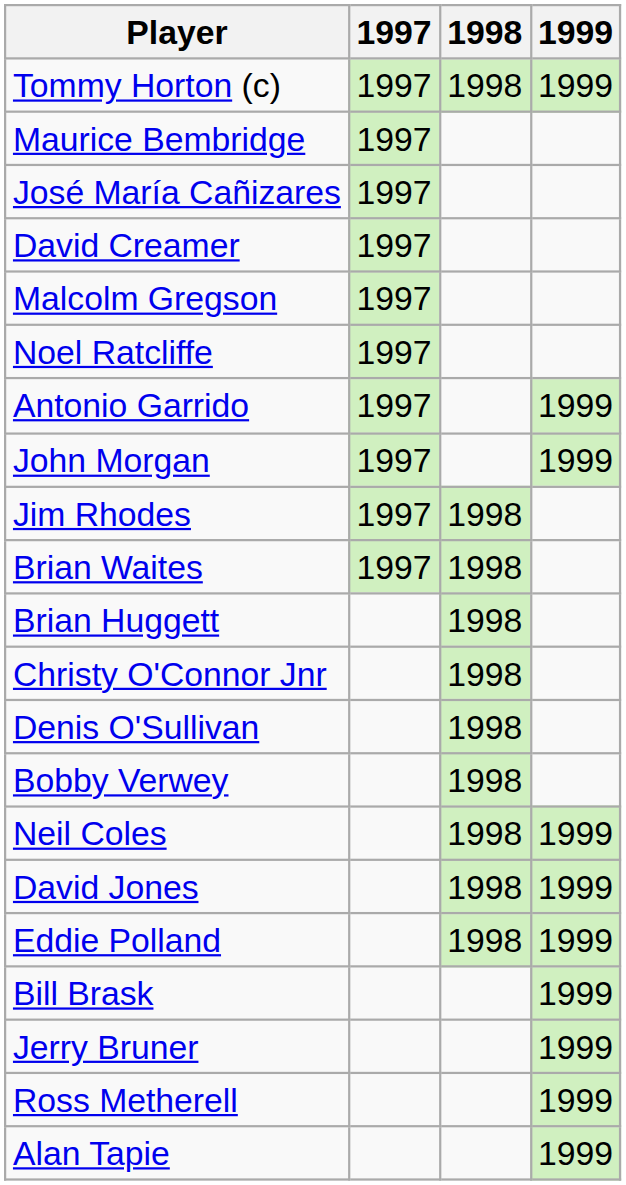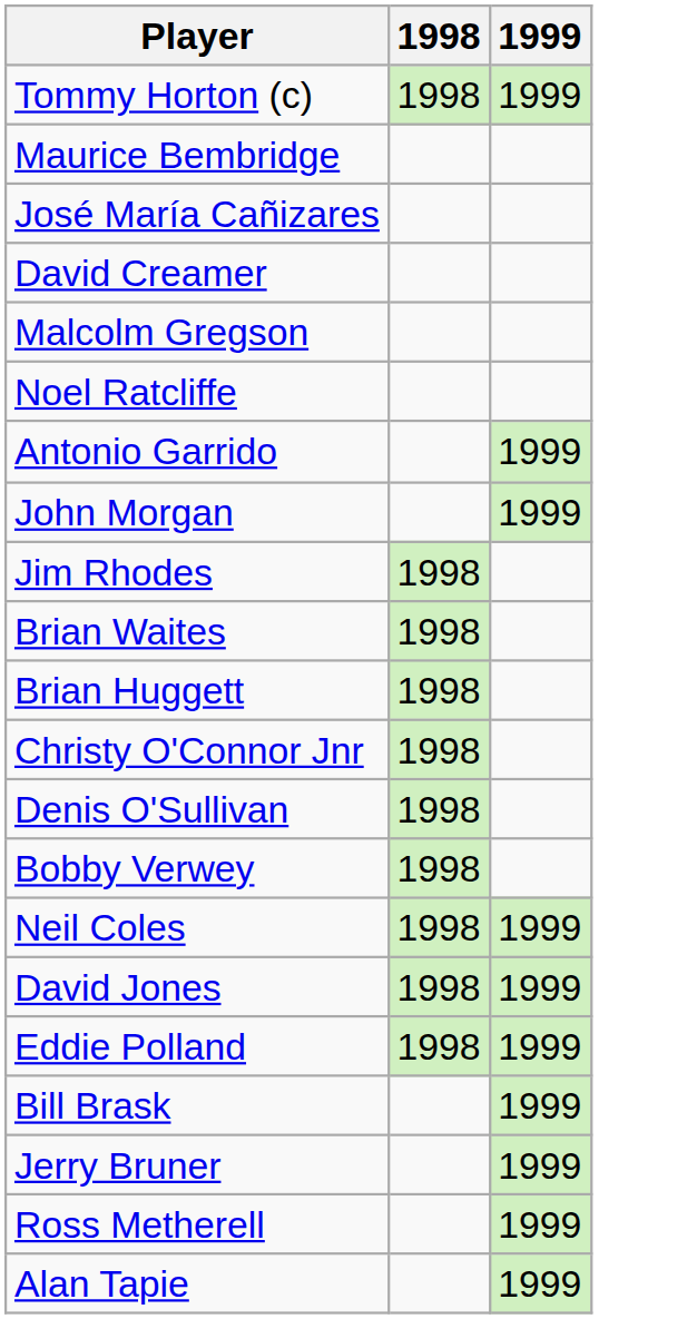 <table class="wikitable" style="font-size:95%">
 <tr>
 <th>Player</th>
-<th>1997</th>
 <th>1998</th>
 <th>1999</th>
 </tr>
 <tr>
 <td> <a href='#'>Tommy Horton</a> (c)</td>
-<td style="background:#D0F0C0;">1997</td>
 <td style="background:#D0F0C0;">1998</td>
 <td style="background:#D0F0C0;">1999</td>
 </tr>
 <tr>
 <td> <a href='#'>Maurice Bembridge</a></td>
-<td style="background:#D0F0C0;">1997</td>
 <td></td>
 <td></td>
 </tr>
 <tr>
 <td> <a href='#'>José María Cañizares</a></td>
-<td style="background:#D0F0C0;">1997</td>
 <td></td>
 <td></td>
 </tr>
 <tr>
 <td> <a href='#'>David Creamer</a></td>
-<td style="background:#D0F0C0;">1997</td>
 <td></td>
 <td></td>
 </tr>
 <tr>
 <td> <a href='#'>Malcolm Gregson</a></td>
-<td style="background:#D0F0C0;">1997</td>
 <td></td>
 <td></td>
 </tr>
 <tr>
 <td> <a href='#'>Noel Ratcliffe</a></td>
-<td style="background:#D0F0C0;">1997</td>
 <td></td>
 <td></td>
 </tr>
 <tr>
 <td> <a href='#'>Antonio Garrido</a></td>
-<td style="background:#D0F0C0;">1997</td>
 <td></td>
 <td style="background:#D0F0C0;">1999</td>
 </tr>
 <tr>
 <td> <a href='#'>John Morgan</a></td>
-<td style="background:#D0F0C0;">1997</td>
 <td></td>
 <td style="background:#D0F0C0;">1999</td>
 </tr>
 <tr>
 <td> <a href='#'>Jim Rhodes</a></td>
-<td style="background:#D0F0C0;">1997</td>
 <td style="background:#D0F0C0;">1998</td>
 <td></td>
 </tr>
 <tr>
 <td> <a href='#'>Brian Waites</a></td>
-<td style="background:#D0F0C0;">1997</td>
 <td style="background:#D0F0C0;">1998</td>
 <td></td>
 </tr>
 <tr>
 <td> <a href='#'>Brian Huggett</a></td>
-<td></td>
 <td style="background:#D0F0C0;">1998</td>
 <td></td>
 </tr>
 <tr>
 <td> <a href='#'>Christy O'Connor Jnr</a></td>
-<td></td>
 <td style="background:#D0F0C0;">1998</td>
 <td></td>
 </tr>
 <tr>
 <td> <a href='#'>Denis O'Sullivan</a></td>
-<td></td>
 <td style="background:#D0F0C0;">1998</td>
 <td></td>
 </tr>
 <tr>
 <td> <a href='#'>Bobby Verwey</a></td>
-<td></td>
 <td style="background:#D0F0C0;">1998</td>
 <td></td>
 </tr>
 <tr>
 <td> <a href='#'>Neil Coles</a></td>
-<td></td>
 <td style="background:#D0F0C0;">1998</td>
 <td style="background:#D0F0C0;">1999</td>
 </tr>
 <tr>
 <td> <a href='#'>David Jones</a></td>
-<td></td>
 <td style="background:#D0F0C0;">1998</td>
 <td style="background:#D0F0C0;">1999</td>
 </tr>
 <tr>
 <td> <a href='#'>Eddie Polland</a></td>
-<td></td>
 <td style="background:#D0F0C0;">1998</td>
 <td style="background:#D0F0C0;">1999</td>
 </tr>
 <tr>
 <td> <a href='#'>Bill Brask</a></td>
 <td></td>
-<td></td>
 <td style="background:#D0F0C0;">1999</td>
 </tr>
 <tr>
 <td> <a href='#'>Jerry Bruner</a></td>
-<td></td>
 <td></td>
 <td style="background:#D0F0C0;">1999</td>
 </tr>
 <tr>
 <td> <a href='#'>Ross Metherell</a></td>
 <td></td>
-<td></td>
 <td style="background:#D0F0C0;">1999</td>
 </tr>
 <tr>
 <td> <a href='#'>Alan Tapie</a></td>
 <td></td>
-<td></td>
 <td style="background:#D0F0C0;">1999</td>
 </tr>
 </table>
